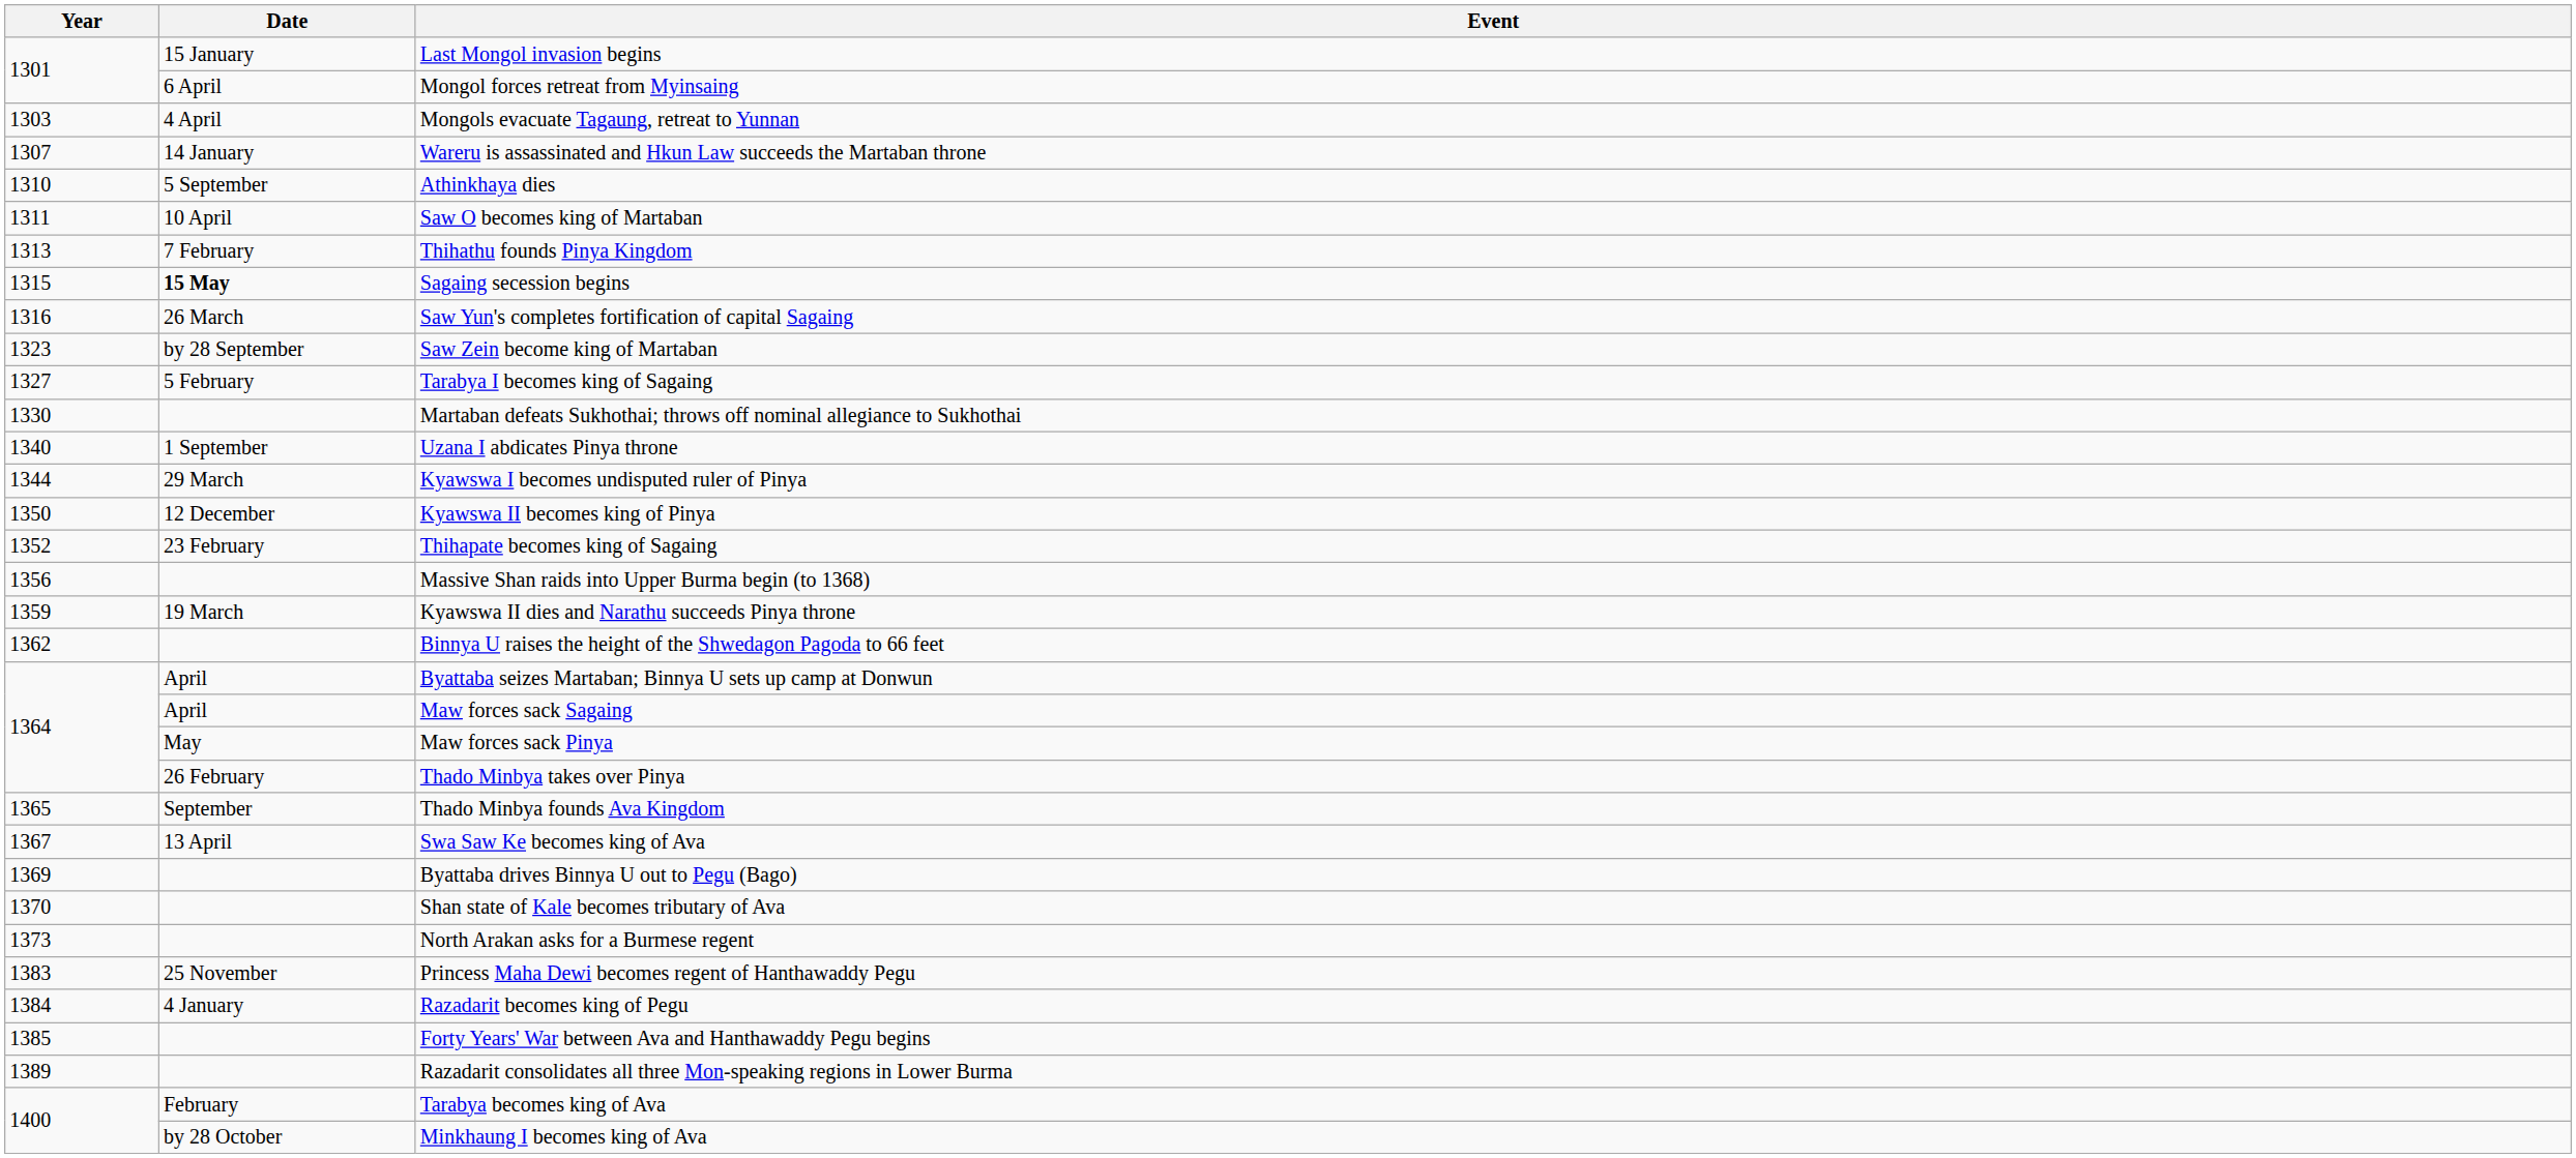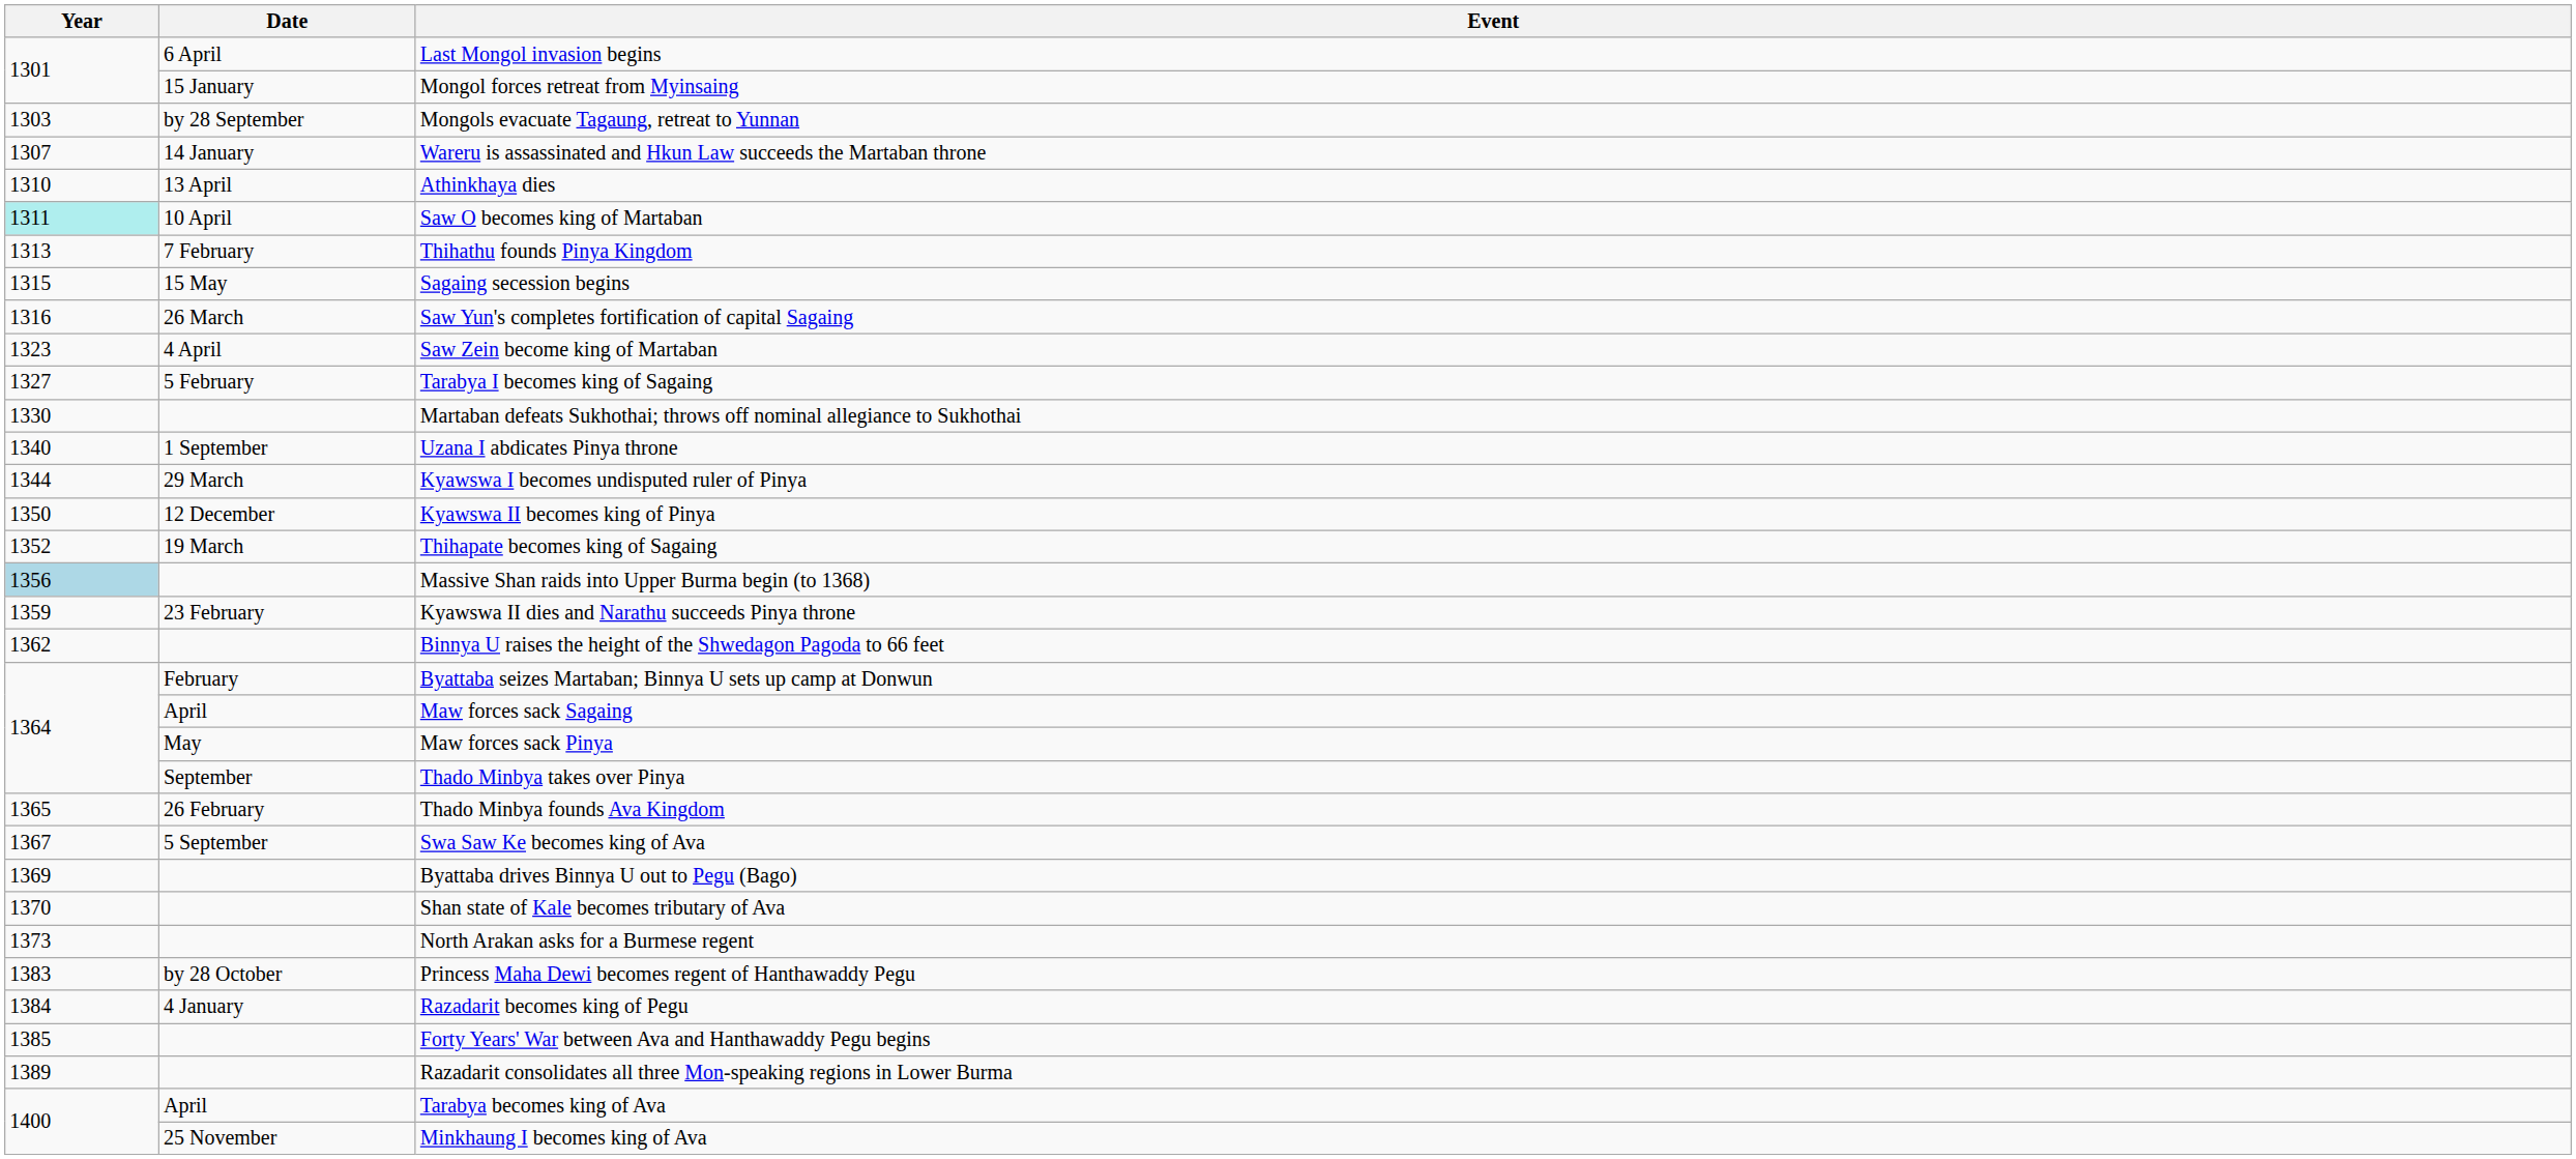 <table class="wikitable" width="100%">
 <tr>
 <th style="width:6%">Year</th>
 <th style="width:10%">Date</th>
 <th>Event</th>
 </tr>
 <tr>
 <td rowspan="2">1301</td>
-<td>15 January</td>
+<td>6 April</td>
 <td><a href='#'>Last Mongol invasion</a> begins</td>
 </tr>
 <tr>
-<td>6 April</td>
+<td>15 January</td>
 <td>Mongol forces retreat from <a href='#'>Myinsaing</a></td>
 </tr>
 <tr>
 <td>1303</td>
-<td>4 April</td>
+<td>by 28 September</td>
 <td>Mongols evacuate <a href='#'>Tagaung</a>, retreat to <a href='#'>Yunnan</a></td>
 </tr>
 <tr>
 <td>1307</td>
 <td> 14 January</td>
 <td><a href='#'>Wareru</a> is assassinated and <a href='#'>Hkun Law</a> succeeds the Martaban throne</td>
 </tr>
 <tr>
 <td>1310</td>
-<td>5 September</td>
+<td>13 April</td>
 <td><a href='#'>Athinkhaya</a> dies</td>
 </tr>
 <tr>
-<td>1311</td>
+<td style="background: paleturquoise;">1311</td>
 <td>10 April</td>
 <td><a href='#'>Saw O</a> becomes king of Martaban</td>
 </tr>
 <tr>
 <td>1313</td>
 <td>7 February</td>
 <td><a href='#'>Thihathu</a> founds <a href='#'>Pinya Kingdom</a></td>
 </tr>
 <tr>
 <td>1315</td>
-<td><strong>15 May</strong></td>
+<td>15 May</td>
 <td><a href='#'>Sagaing</a> secession begins</td>
 </tr>
 <tr>
 <td>1316</td>
 <td>26 March</td>
 <td><a href='#'>Saw Yun</a>'s completes fortification of capital <a href='#'>Sagaing</a></td>
 </tr>
 <tr>
 <td>1323</td>
-<td>by 28 September</td>
+<td>4 April</td>
 <td><a href='#'>Saw Zein</a> become king of Martaban</td>
 </tr>
 <tr>
 <td>1327</td>
 <td>5 February</td>
 <td><a href='#'>Tarabya I</a> becomes king of Sagaing</td>
 </tr>
 <tr>
 <td>1330</td>
 <td></td>
 <td>Martaban defeats Sukhothai; throws off nominal allegiance to Sukhothai</td>
 </tr>
 <tr>
 <td>1340</td>
 <td>1 September</td>
 <td><a href='#'>Uzana I</a> abdicates Pinya throne</td>
 </tr>
 <tr>
 <td>1344</td>
 <td>29 March</td>
 <td><a href='#'>Kyawswa I</a> becomes undisputed ruler of Pinya</td>
 </tr>
 <tr>
 <td>1350</td>
 <td>12 December</td>
 <td><a href='#'>Kyawswa II</a> becomes king of Pinya</td>
 </tr>
 <tr>
 <td>1352</td>
-<td>23 February</td>
+<td>19 March</td>
 <td><a href='#'>Thihapate</a> becomes king of Sagaing</td>
 </tr>
 <tr>
-<td>1356</td>
+<td style="background: lightblue;">1356</td>
 <td></td>
 <td>Massive Shan raids into Upper Burma begin (to 1368)</td>
 </tr>
 <tr>
 <td>1359</td>
-<td>19 March</td>
+<td>23 February</td>
 <td>Kyawswa II dies and <a href='#'>Narathu</a> succeeds Pinya throne</td>
 </tr>
 <tr>
 <td>1362</td>
 <td></td>
 <td><a href='#'>Binnya U</a> raises the height of the <a href='#'>Shwedagon Pagoda</a> to 66 feet</td>
 </tr>
 <tr>
 <td rowspan="4">1364</td>
-<td>April</td>
+<td> February</td>
 <td><a href='#'>Byattaba</a> seizes Martaban; Binnya U sets up camp at Donwun</td>
 </tr>
 <tr>
 <td>April</td>
 <td><a href='#'>Maw</a> forces sack <a href='#'>Sagaing</a></td>
 </tr>
 <tr>
 <td>May</td>
 <td>Maw forces sack <a href='#'>Pinya</a></td>
 </tr>
 <tr>
-<td>26 February</td>
+<td>September</td>
 <td><a href='#'>Thado Minbya</a> takes over Pinya</td>
 </tr>
 <tr>
 <td>1365</td>
-<td>September</td>
+<td>26 February</td>
 <td>Thado Minbya founds <a href='#'>Ava Kingdom</a></td>
 </tr>
 <tr>
 <td>1367</td>
-<td>13 April</td>
+<td>5 September</td>
 <td><a href='#'>Swa Saw Ke</a> becomes king of Ava</td>
 </tr>
 <tr>
 <td>1369</td>
 <td></td>
 <td>Byattaba drives Binnya U out to <a href='#'>Pegu</a> (Bago)</td>
 </tr>
 <tr>
 <td>1370</td>
 <td></td>
 <td>Shan state of <a href='#'>Kale</a> becomes tributary of Ava</td>
 </tr>
 <tr>
 <td>1373</td>
 <td></td>
 <td>North Arakan asks for a Burmese regent</td>
 </tr>
 <tr>
 <td>1383</td>
-<td>25 November</td>
+<td>by 28 October</td>
 <td>Princess <a href='#'>Maha Dewi</a> becomes regent of Hanthawaddy Pegu</td>
 </tr>
 <tr>
 <td>1384</td>
 <td>4 January</td>
 <td><a href='#'>Razadarit</a> becomes king of Pegu</td>
 </tr>
 <tr>
 <td>1385</td>
 <td></td>
 <td><a href='#'>Forty Years' War</a> between Ava and Hanthawaddy Pegu begins</td>
 </tr>
 <tr>
 <td>1389</td>
 <td></td>
 <td>Razadarit consolidates all three <a href='#'>Mon</a>-speaking regions in Lower Burma</td>
 </tr>
 <tr>
 <td rowspan="2">1400</td>
-<td> February</td>
+<td>April</td>
 <td><a href='#'>Tarabya</a> becomes king of Ava</td>
 </tr>
 <tr>
-<td>by 28 October</td>
+<td>25 November</td>
 <td><a href='#'>Minkhaung I</a> becomes king of Ava</td>
 </tr>
 </table>
